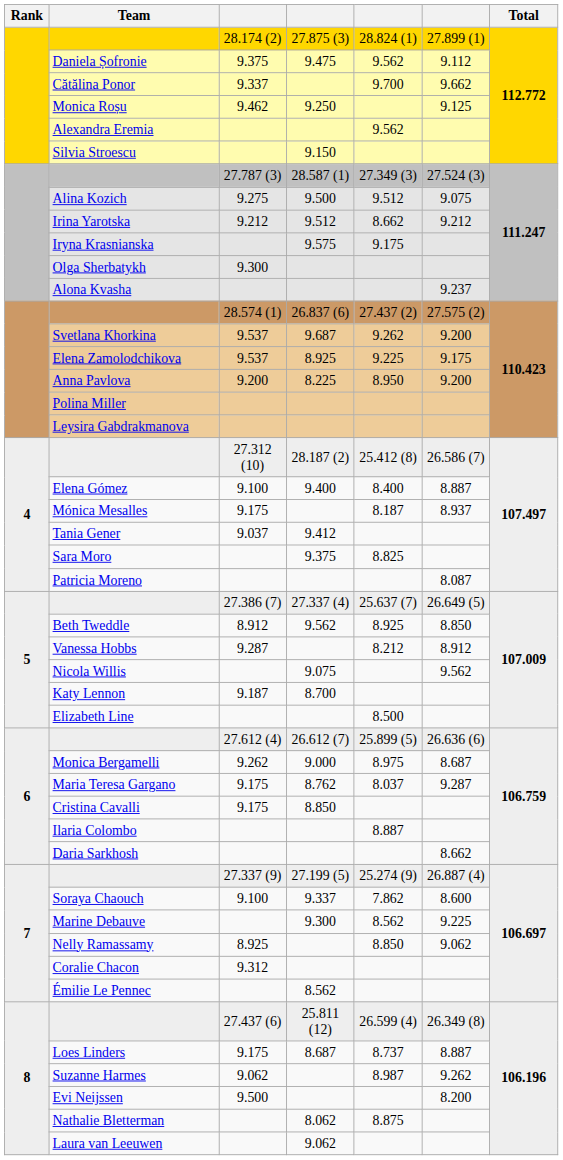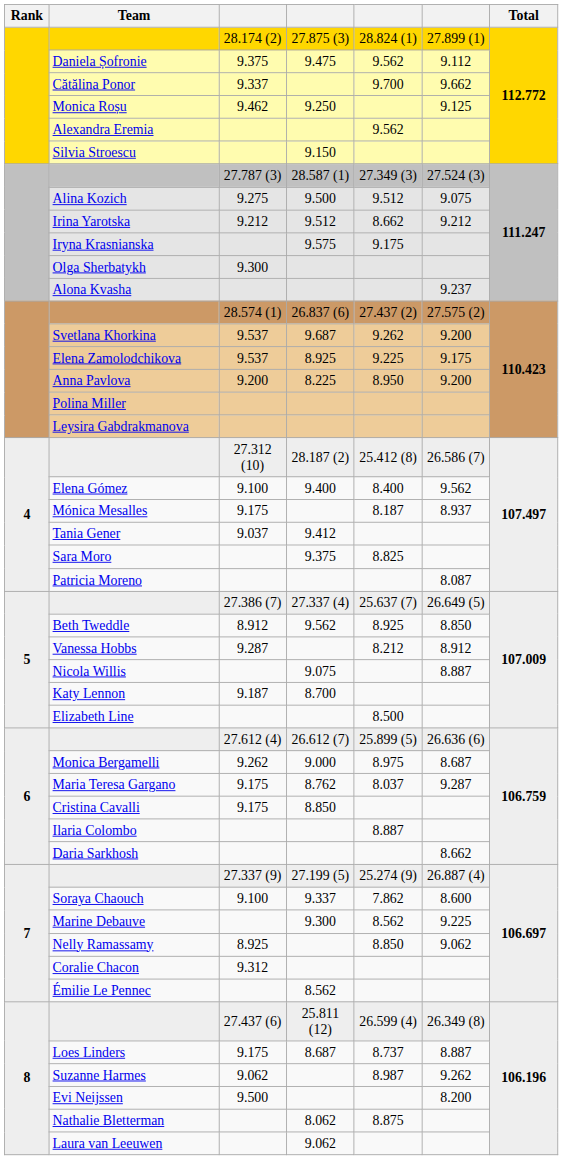 <table class="wikitable" style="text-align:center; font-size:95%">
 <tr>
 <th width="5%">Rank</th>
 <th width="25%">Team</th>
 <th width="10%"></th>
 <th width="10%"></th>
 <th width="10%"></th>
 <th width="10%"></th>
 <th width="10%">Total</th>
 </tr>
 <tr bgcolor=gold>
 <td rowspan=6></td>
 <td align="left"><strong></strong></td>
 <td>28.174 (2)</td>
 <td>27.875 (3)</td>
 <td>28.824 (1)</td>
 <td>27.899 (1)</td>
 <td rowspan=6><strong>112.772</strong></td>
 </tr>
 <tr bgcolor=fffcaf>
 <td align="left"><a href='#'>Daniela Șofronie</a></td>
 <td>9.375</td>
 <td>9.475</td>
 <td>9.562</td>
 <td>9.112</td>
 </tr>
 <tr bgcolor=fffcaf>
 <td align="left"><a href='#'>Cătălina Ponor</a></td>
 <td>9.337</td>
 <td></td>
 <td>9.700</td>
 <td>9.662</td>
 </tr>
 <tr bgcolor=fffcaf>
 <td align="left"><a href='#'>Monica Roșu</a></td>
 <td>9.462</td>
 <td>9.250</td>
 <td></td>
 <td>9.125</td>
 </tr>
 <tr bgcolor=fffcaf>
 <td align="left"><a href='#'>Alexandra Eremia</a></td>
 <td></td>
 <td></td>
 <td>9.562</td>
 <td></td>
 </tr>
 <tr bgcolor=fffcaf>
 <td align="left"><a href='#'>Silvia Stroescu</a></td>
 <td></td>
 <td>9.150</td>
 <td></td>
 <td></td>
 </tr>
 <tr bgcolor=silver>
 <td rowspan=6></td>
 <td align="left"><strong></strong></td>
 <td>27.787 (3)</td>
 <td>28.587 (1)</td>
 <td>27.349 (3)</td>
 <td>27.524 (3)</td>
 <td rowspan=6><strong>111.247</strong></td>
 </tr>
 <tr bgcolor=e5e5e5>
 <td align="left"><a href='#'>Alina Kozich</a></td>
 <td>9.275</td>
 <td>9.500</td>
 <td>9.512</td>
 <td>9.075</td>
 </tr>
 <tr bgcolor=e5e5e5>
 <td align="left"><a href='#'>Irina Yarotska</a></td>
 <td>9.212</td>
 <td>9.512</td>
 <td>8.662</td>
 <td>9.212</td>
 </tr>
 <tr bgcolor=e5e5e5>
 <td align="left"><a href='#'>Iryna Krasnianska</a></td>
 <td></td>
 <td>9.575</td>
 <td>9.175</td>
 <td></td>
 </tr>
 <tr bgcolor=e5e5e5>
 <td align="left"><a href='#'>Olga Sherbatykh</a></td>
 <td>9.300</td>
 <td></td>
 <td></td>
 <td></td>
 </tr>
 <tr bgcolor=e5e5e5>
 <td align="left"><a href='#'>Alona Kvasha</a></td>
 <td></td>
 <td></td>
 <td></td>
 <td>9.237</td>
 </tr>
 <tr bgcolor=cc9966>
 <td rowspan=6></td>
 <td align="left"><strong></strong></td>
 <td>28.574 (1)</td>
 <td>26.837 (6)</td>
 <td>27.437 (2)</td>
 <td>27.575 (2)</td>
 <td rowspan=6><strong>110.423</strong></td>
 </tr>
 <tr bgcolor=eecc99>
 <td align="left"><a href='#'>Svetlana Khorkina</a></td>
 <td>9.537</td>
 <td>9.687</td>
 <td>9.262</td>
 <td>9.200</td>
 </tr>
 <tr bgcolor=eecc99>
 <td align="left"><a href='#'>Elena Zamolodchikova</a></td>
 <td>9.537</td>
 <td>8.925</td>
 <td>9.225</td>
 <td>9.175</td>
 </tr>
 <tr bgcolor=eecc99>
 <td align="left"><a href='#'>Anna Pavlova</a></td>
 <td>9.200</td>
 <td>8.225</td>
 <td>8.950</td>
 <td>9.200</td>
 </tr>
 <tr bgcolor=eecc99>
 <td align="left"><a href='#'>Polina Miller</a></td>
 <td></td>
 <td></td>
 <td></td>
 <td></td>
 </tr>
 <tr bgcolor=eecc99>
 <td align="left"><a href='#'>Leysira Gabdrakmanova</a></td>
 <td></td>
 <td></td>
 <td></td>
 <td></td>
 </tr>
 <tr bgcolor=eeeeee>
 <td rowspan=6><strong>4</strong></td>
 <td align="left"><strong></strong></td>
 <td>27.312 (10)</td>
 <td>28.187 (2)</td>
 <td>25.412 (8)</td>
 <td>26.586 (7)</td>
 <td rowspan=6><strong>107.497</strong></td>
 </tr>
 <tr>
 <td align="left"><a href='#'>Elena Gómez</a></td>
 <td>9.100</td>
 <td>9.400</td>
 <td>8.400</td>
-<td>8.887</td>
+<td>9.562</td>
 </tr>
 <tr>
 <td align="left"><a href='#'>Mónica Mesalles</a></td>
 <td>9.175</td>
 <td></td>
 <td>8.187</td>
 <td>8.937</td>
 </tr>
 <tr>
 <td align="left"><a href='#'>Tania Gener</a></td>
 <td>9.037</td>
 <td>9.412</td>
 <td></td>
 <td></td>
 </tr>
 <tr>
 <td align="left"><a href='#'>Sara Moro</a></td>
 <td></td>
 <td>9.375</td>
 <td>8.825</td>
 <td></td>
 </tr>
 <tr>
 <td align="left"><a href='#'>Patricia Moreno</a></td>
 <td></td>
 <td></td>
 <td></td>
 <td>8.087</td>
 </tr>
 <tr bgcolor=eeeeee>
 <td rowspan=6><strong>5</strong></td>
 <td align="left"><strong></strong></td>
 <td>27.386 (7)</td>
 <td>27.337 (4)</td>
 <td>25.637 (7)</td>
 <td>26.649 (5)</td>
 <td rowspan=6><strong>107.009</strong></td>
 </tr>
 <tr>
 <td align="left"><a href='#'>Beth Tweddle</a></td>
 <td>8.912</td>
 <td>9.562</td>
 <td>8.925</td>
 <td>8.850</td>
 </tr>
 <tr>
 <td align="left"><a href='#'>Vanessa Hobbs</a></td>
 <td>9.287</td>
 <td></td>
 <td>8.212</td>
 <td>8.912</td>
 </tr>
 <tr>
 <td align="left"><a href='#'>Nicola Willis</a></td>
 <td></td>
 <td>9.075</td>
 <td></td>
-<td>9.562</td>
+<td>8.887</td>
 </tr>
 <tr>
 <td align="left"><a href='#'>Katy Lennon</a></td>
 <td>9.187</td>
 <td>8.700</td>
 <td></td>
 <td></td>
 </tr>
 <tr>
 <td align="left"><a href='#'>Elizabeth Line</a></td>
 <td></td>
 <td></td>
 <td>8.500</td>
 <td></td>
 </tr>
 <tr bgcolor=eeeeee>
 <td rowspan=6><strong>6</strong></td>
 <td align="left"><strong></strong></td>
 <td>27.612 (4)</td>
 <td>26.612 (7)</td>
 <td>25.899 (5)</td>
 <td>26.636 (6)</td>
 <td rowspan=6><strong>106.759</strong></td>
 </tr>
 <tr>
 <td align="left"><a href='#'>Monica Bergamelli</a></td>
 <td>9.262</td>
 <td>9.000</td>
 <td>8.975</td>
 <td>8.687</td>
 </tr>
 <tr>
 <td align="left"><a href='#'>Maria Teresa Gargano</a></td>
 <td>9.175</td>
 <td>8.762</td>
 <td>8.037</td>
 <td>9.287</td>
 </tr>
 <tr>
 <td align="left"><a href='#'>Cristina Cavalli</a></td>
 <td>9.175</td>
 <td>8.850</td>
 <td></td>
 <td></td>
 </tr>
 <tr>
 <td align="left"><a href='#'>Ilaria Colombo</a></td>
 <td></td>
 <td></td>
 <td>8.887</td>
 <td></td>
 </tr>
 <tr>
 <td align="left"><a href='#'>Daria Sarkhosh</a></td>
 <td></td>
 <td></td>
 <td></td>
 <td>8.662</td>
 </tr>
 <tr bgcolor=eeeeee>
 <td rowspan=6><strong>7</strong></td>
 <td align="left"><strong></strong></td>
 <td>27.337 (9)</td>
 <td>27.199 (5)</td>
 <td>25.274 (9)</td>
 <td>26.887 (4)</td>
 <td rowspan=6><strong>106.697</strong></td>
 </tr>
 <tr>
 <td align="left"><a href='#'>Soraya Chaouch</a></td>
 <td>9.100</td>
 <td>9.337</td>
 <td>7.862</td>
 <td>8.600</td>
 </tr>
 <tr>
 <td align="left"><a href='#'>Marine Debauve</a></td>
 <td></td>
 <td>9.300</td>
 <td>8.562</td>
 <td>9.225</td>
 </tr>
 <tr>
 <td align="left"><a href='#'>Nelly Ramassamy</a></td>
 <td>8.925</td>
 <td></td>
 <td>8.850</td>
 <td>9.062</td>
 </tr>
 <tr>
 <td align="left"><a href='#'>Coralie Chacon</a></td>
 <td>9.312</td>
 <td></td>
 <td></td>
 <td></td>
 </tr>
 <tr>
 <td align="left"><a href='#'>Émilie Le Pennec</a></td>
 <td></td>
 <td>8.562</td>
 <td></td>
 <td></td>
 </tr>
 <tr bgcolor=eeeeee>
 <td rowspan=6><strong>8</strong></td>
 <td align="left"><strong></strong></td>
 <td>27.437 (6)</td>
 <td>25.811 (12)</td>
 <td>26.599 (4)</td>
 <td>26.349 (8)</td>
 <td rowspan=6><strong>106.196</strong></td>
 </tr>
 <tr>
 <td align="left"><a href='#'>Loes Linders</a></td>
 <td>9.175</td>
 <td>8.687</td>
 <td>8.737</td>
 <td>8.887</td>
 </tr>
 <tr>
 <td align="left"><a href='#'>Suzanne Harmes</a></td>
 <td>9.062</td>
 <td></td>
 <td>8.987</td>
 <td>9.262</td>
 </tr>
 <tr>
 <td align="left"><a href='#'>Evi Neijssen</a></td>
 <td>9.500</td>
 <td></td>
 <td></td>
 <td>8.200</td>
 </tr>
 <tr>
 <td align="left"><a href='#'>Nathalie Bletterman</a></td>
 <td></td>
 <td>8.062</td>
 <td>8.875</td>
 <td></td>
 </tr>
 <tr>
 <td align="left"><a href='#'>Laura van Leeuwen</a></td>
 <td></td>
 <td>9.062</td>
 <td></td>
 <td></td>
 </tr>
 </table>
